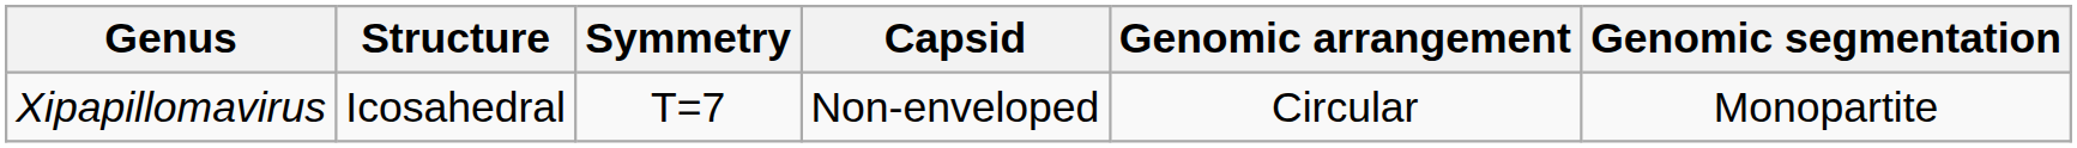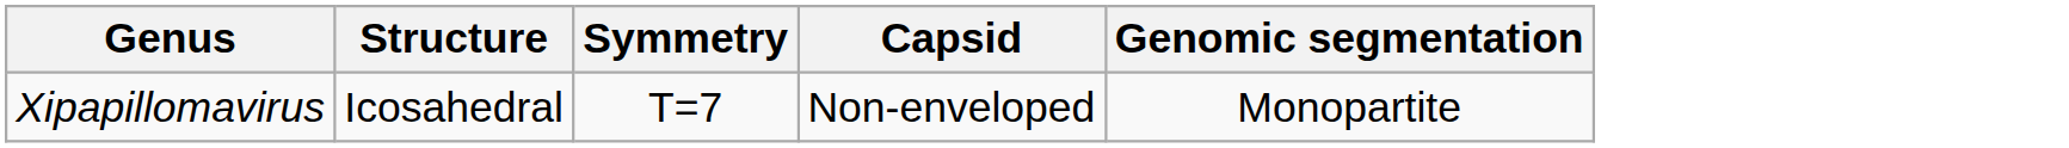 <table class="wikitable sortable" style="text-align:center">
 <tr>
 <th>Genus</th>
 <th>Structure</th>
 <th>Symmetry</th>
 <th>Capsid</th>
-<th>Genomic arrangement</th>
 <th>Genomic segmentation</th>
 </tr>
 <tr>
 <td><em>Xipapillomavirus</em></td>
 <td>Icosahedral</td>
 <td>T=7</td>
 <td>Non-enveloped</td>
-<td>Circular</td>
 <td>Monopartite</td>
 </tr>
 </table>
